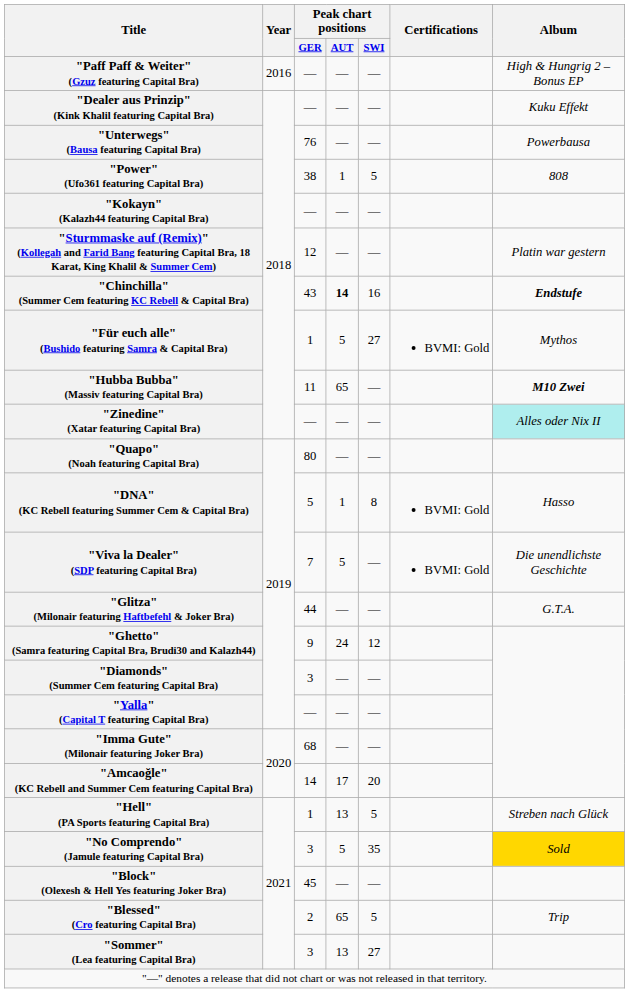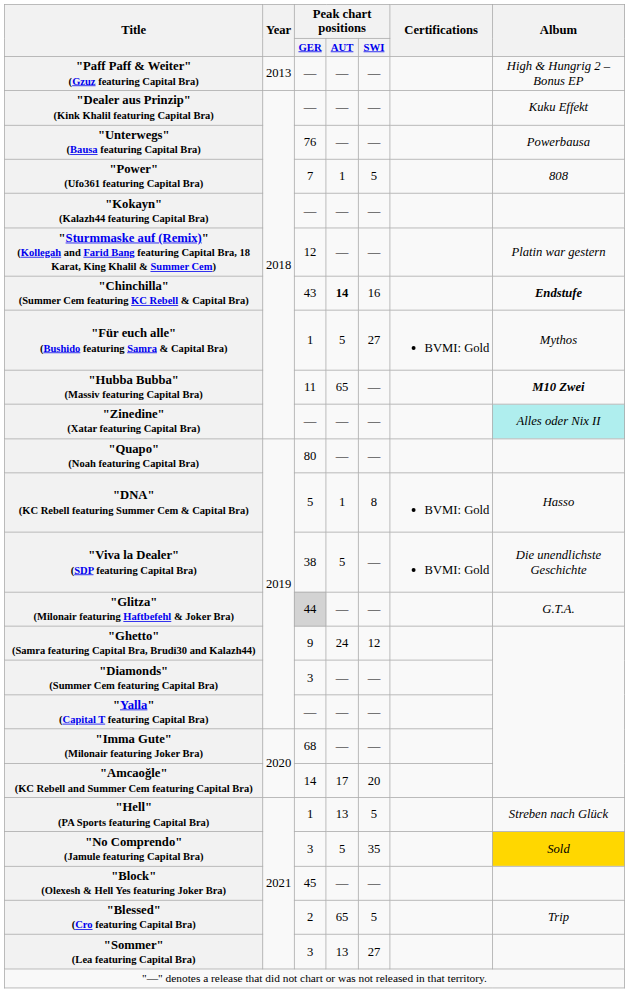 <table class="wikitable plainrowheaders" style="text-align:center;">
 <tr>
 <th scope="col" rowspan="2" style="width:20em;">Title</th>
 <th scope="col" rowspan="2" style="width:1em;">Year</th>
 <th scope="col" colspan="3">Peak chart positions</th>
 <th rowspan="2">Certifications</th>
 <th scope="col" rowspan="2" style="width:10em;">Album</th>
 </tr>
 <tr>
 <th style="width:2.5em; font-size:85%"><a href='#'>GER</a><br></th>
 <th style="width:2.5em; font-size:85%"><a href='#'>AUT</a><br></th>
 <th style="width:2.5em; font-size:85%"><a href='#'>SWI</a><br></th>
 </tr>
 <tr>
 <th scope="row">"Paff Paff & Weiter"<br><small>(<a href='#'>Gzuz</a> featuring Capital Bra)</small></th>
-<td>2016</td>
+<td>2013</td>
 <td>—</td>
 <td>—</td>
 <td>—</td>
 <td></td>
 <td><em>High & Hungrig 2 – Bonus EP</em></td>
 </tr>
 <tr>
 <th scope="row">"Dealer aus Prinzip"<br><small>(Kink Khalil featuring Capital Bra)</small></th>
 <td rowspan="9">2018</td>
 <td>—</td>
 <td>—</td>
 <td>—</td>
 <td></td>
 <td><em>Kuku Effekt</em></td>
 </tr>
 <tr>
 <th scope="row">"Unterwegs"<br><small>(<a href='#'>Bausa</a> featuring Capital Bra)</small></th>
 <td>76</td>
 <td>—</td>
 <td>—</td>
 <td></td>
 <td><em>Powerbausa</em></td>
 </tr>
 <tr>
 <th scope="row">"Power"<br><small>(Ufo361 featuring Capital Bra)</small></th>
-<td>38</td>
+<td>7</td>
 <td>1</td>
 <td>5</td>
 <td></td>
 <td><em>808</em></td>
 </tr>
 <tr>
 <th scope="row">"Kokayn"<br><small>(Kalazh44 featuring Capital Bra)</small></th>
 <td>—</td>
 <td>—</td>
 <td>—</td>
 <td></td>
 </tr>
 <tr>
 <th scope="row">"<a href='#'>Sturmmaske auf (Remix)</a>"<br><small>(<a href='#'>Kollegah</a> and <a href='#'>Farid Bang</a> featuring Capital Bra, 18 Karat, King Khalil & <a href='#'>Summer Cem</a>)</small></th>
 <td>12</td>
 <td>—</td>
 <td>—</td>
 <td></td>
 <td><em>Platin war gestern</em></td>
 </tr>
 <tr>
 <th scope="row">"Chinchilla"<br><small>(Summer Cem featuring <a href='#'>KC Rebell</a> & Capital Bra)</small></th>
 <td>43</td>
 <td><strong>14</strong></td>
 <td>16</td>
 <td></td>
 <td><strong><em>Endstufe</em></strong></td>
 </tr>
 <tr>
 <th scope="row">"Für euch alle"<br><small>(<a href='#'>Bushido</a> featuring <a href='#'>Samra</a> & Capital Bra)</small></th>
 <td>1</td>
 <td>5</td>
 <td>27</td>
 <td><br><ul><li>BVMI: Gold</li></ul></td>
 <td><em>Mythos</em></td>
 </tr>
 <tr>
 <th scope="row">"Hubba Bubba"<br><small>(Massiv featuring Capital Bra)</small></th>
 <td>11</td>
 <td>65</td>
 <td>—</td>
 <td></td>
 <td><strong><em>M10 Zwei</em></strong></td>
 </tr>
 <tr>
 <th scope="row">"Zinedine"<br><small>(Xatar featuring Capital Bra)</small></th>
 <td>—</td>
 <td>—</td>
 <td>—</td>
 <td></td>
 <td style="background: paleturquoise;"><em>Alles oder Nix II</em></td>
 </tr>
 <tr>
 <th scope="row">"Quapo"<br><small>(Noah featuring Capital Bra)</small></th>
 <td rowspan="7">2019</td>
 <td>80</td>
 <td>—</td>
 <td>—</td>
 <td></td>
 </tr>
 <tr>
 <th scope="row">"DNA"<br><small>(KC Rebell featuring Summer Cem & Capital Bra)</small></th>
 <td>5</td>
 <td>1</td>
 <td>8</td>
 <td><br><ul><li>BVMI: Gold</li></ul></td>
 <td><em>Hasso</em></td>
 </tr>
 <tr>
 <th scope="row">"Viva la Dealer"<br><small>(<a href='#'>SDP</a> featuring Capital Bra)</small></th>
-<td>7</td>
+<td>38</td>
 <td>5</td>
 <td>—</td>
 <td><br><ul><li>BVMI: Gold</li></ul></td>
 <td><em>Die unendlichste Geschichte</em></td>
 </tr>
 <tr>
 <th scope="row">"Glitza"<br><small>(Milonair featuring <a href='#'>Haftbefehl</a> & Joker Bra)</small></th>
-<td>44</td>
+<td style="background: lightgrey;">44</td>
 <td>—</td>
 <td>—</td>
 <td></td>
 <td><em>G.T.A.</em></td>
 </tr>
 <tr>
 <th scope="row">"Ghetto"<br><small>(Samra featuring Capital Bra, Brudi30 and Kalazh44)</small></th>
 <td>9</td>
 <td>24</td>
 <td>12</td>
 <td></td>
 </tr>
 <tr>
 <th scope="row">"Diamonds"<br><small>(Summer Cem featuring Capital Bra)</small></th>
 <td>3</td>
 <td>—</td>
 <td>—</td>
 <td></td>
 </tr>
 <tr>
 <th scope="row">"<a href='#'>Yalla</a>"<br><small>(<a href='#'>Capital T</a> featuring Capital Bra)</small></th>
 <td>—</td>
 <td>—</td>
 <td>—</td>
 <td></td>
 </tr>
 <tr>
 <th scope="row">"Imma Gute"<br><small>(Milonair featuring Joker Bra)</small></th>
 <td rowspan="2">2020</td>
 <td>68</td>
 <td>—</td>
 <td>—</td>
 <td></td>
 </tr>
 <tr>
 <th scope="row">"Amcaoğle"<br><small>(KC Rebell and Summer Cem featuring Capital Bra)</small></th>
 <td>14</td>
 <td>17</td>
 <td>20</td>
 <td></td>
 </tr>
 <tr>
 <th scope="row">"Hell"<br><small>(PA Sports featuring Capital Bra)</small></th>
 <td rowspan="5">2021</td>
 <td>1</td>
 <td>13</td>
 <td>5</td>
 <td></td>
 <td><em>Streben nach Glück</em></td>
 </tr>
 <tr>
 <th scope="row">"No Comprendo"<br><small>(Jamule featuring Capital Bra)</small></th>
 <td>3</td>
 <td>5</td>
 <td>35</td>
 <td></td>
 <td style="background: gold;"><em>Sold</em></td>
 </tr>
 <tr>
 <th scope="row">"Block"<br><small>(Olexesh & Hell Yes featuring Joker Bra)</small></th>
 <td>45</td>
 <td>—</td>
 <td>—</td>
 <td></td>
 </tr>
 <tr>
 <th scope="row">"Blessed"<br><small>(<a href='#'>Cro</a> featuring Capital Bra)</small></th>
 <td>2</td>
 <td>65</td>
 <td>5</td>
 <td></td>
 <td><em>Trip</em></td>
 </tr>
 <tr>
 <th scope="row">"Sommer"<br><small>(Lea featuring Capital Bra)</small></th>
 <td>3</td>
 <td>13</td>
 <td>27</td>
 <td></td>
 </tr>
 <tr>
 <td colspan="7" style="font-size:90%">"—" denotes a release that did not chart or was not released in that territory.</td>
 </tr>
 </table>
